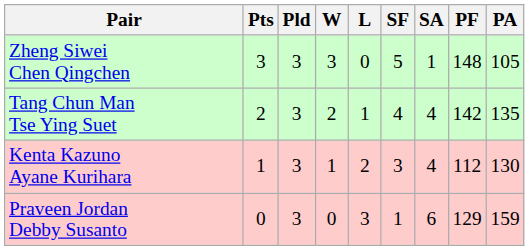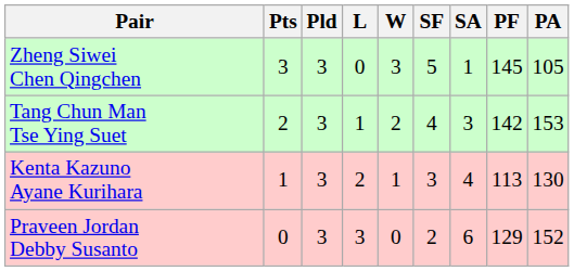 <table class=wikitable style="text-align:center">
 <tr>
 <th width=190>Pair</th>
 <th width=20>Pts</th>
 <th width=20>Pld</th>
+<th width=20>L</th>
 <th width=20>W</th>
-<th width=20>L</th>
 <th width=20>SF</th>
 <th width=20>SA</th>
 <th width=20>PF</th>
 <th width=20>PA</th>
 </tr>
 <tr bgcolor=ccffcc>
 <td style="text-align:left"> <a href='#'>Zheng Siwei</a><br> <a href='#'>Chen Qingchen</a></td>
 <td>3</td>
 <td>3</td>
+<td>0</td>
 <td>3</td>
-<td>0</td>
 <td>5</td>
 <td>1</td>
-<td>148</td>
+<td>145</td>
 <td>105</td>
 </tr>
 <tr bgcolor=ccffcc>
 <td style="text-align:left"> <a href='#'>Tang Chun Man</a><br> <a href='#'>Tse Ying Suet</a></td>
 <td>2</td>
 <td>3</td>
+<td>1</td>
 <td>2</td>
-<td>1</td>
 <td>4</td>
-<td>4</td>
+<td>3</td>
 <td>142</td>
-<td>135</td>
+<td>153</td>
 </tr>
 <tr bgcolor="ffcccc">
 <td style="text-align:left"> <a href='#'>Kenta Kazuno</a><br> <a href='#'>Ayane Kurihara</a></td>
 <td>1</td>
 <td>3</td>
+<td>2</td>
 <td>1</td>
-<td>2</td>
 <td>3</td>
 <td>4</td>
-<td>112</td>
+<td>113</td>
 <td>130</td>
 </tr>
 <tr bgcolor="ffcccc">
 <td style="text-align:left"> <a href='#'>Praveen Jordan</a><br> <a href='#'>Debby Susanto</a></td>
 <td>0</td>
 <td>3</td>
+<td>3</td>
 <td>0</td>
-<td>3</td>
-<td>1</td>
+<td>2</td>
 <td>6</td>
 <td>129</td>
-<td>159</td>
+<td>152</td>
 </tr>
 </table>
